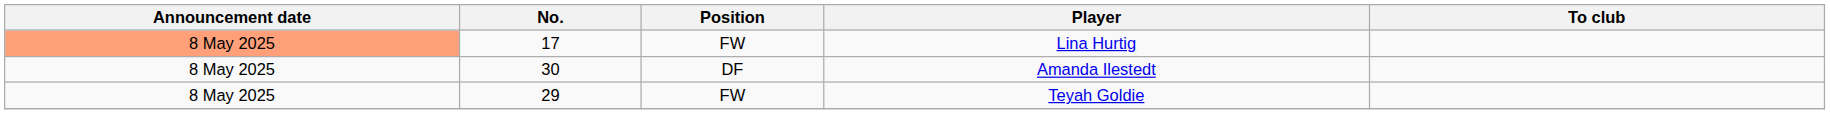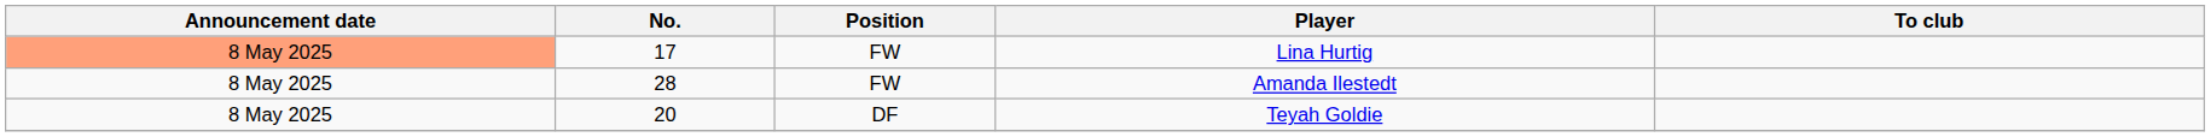 <table class="wikitable sortable" style="width:95%; text-align:center; font-size:85%; text-align:centre;">
 <tr>
 <th width="25%">Announcement date</th>
 <th width="10%">No.</th>
 <th width="10%">Position</th>
 <th>Player</th>
 <th width="25%">To club</th>
 </tr>
 <tr>
 <td style="background: lightsalmon;">8 May 2025</td>
 <td>17</td>
 <td>FW</td>
 <td> <a href='#'>Lina Hurtig</a></td>
 <td></td>
 </tr>
 <tr>
 <td>8 May 2025</td>
-<td>30</td>
-<td>DF</td>
+<td>28</td>
+<td>FW</td>
 <td> <a href='#'>Amanda Ilestedt</a></td>
 <td></td>
 </tr>
 <tr>
 <td>8 May 2025</td>
-<td>29</td>
-<td>FW</td>
+<td>20</td>
+<td>DF</td>
 <td> <a href='#'>Teyah Goldie</a></td>
 <td></td>
 </tr>
 <tr>
 </tr>
 </table>
